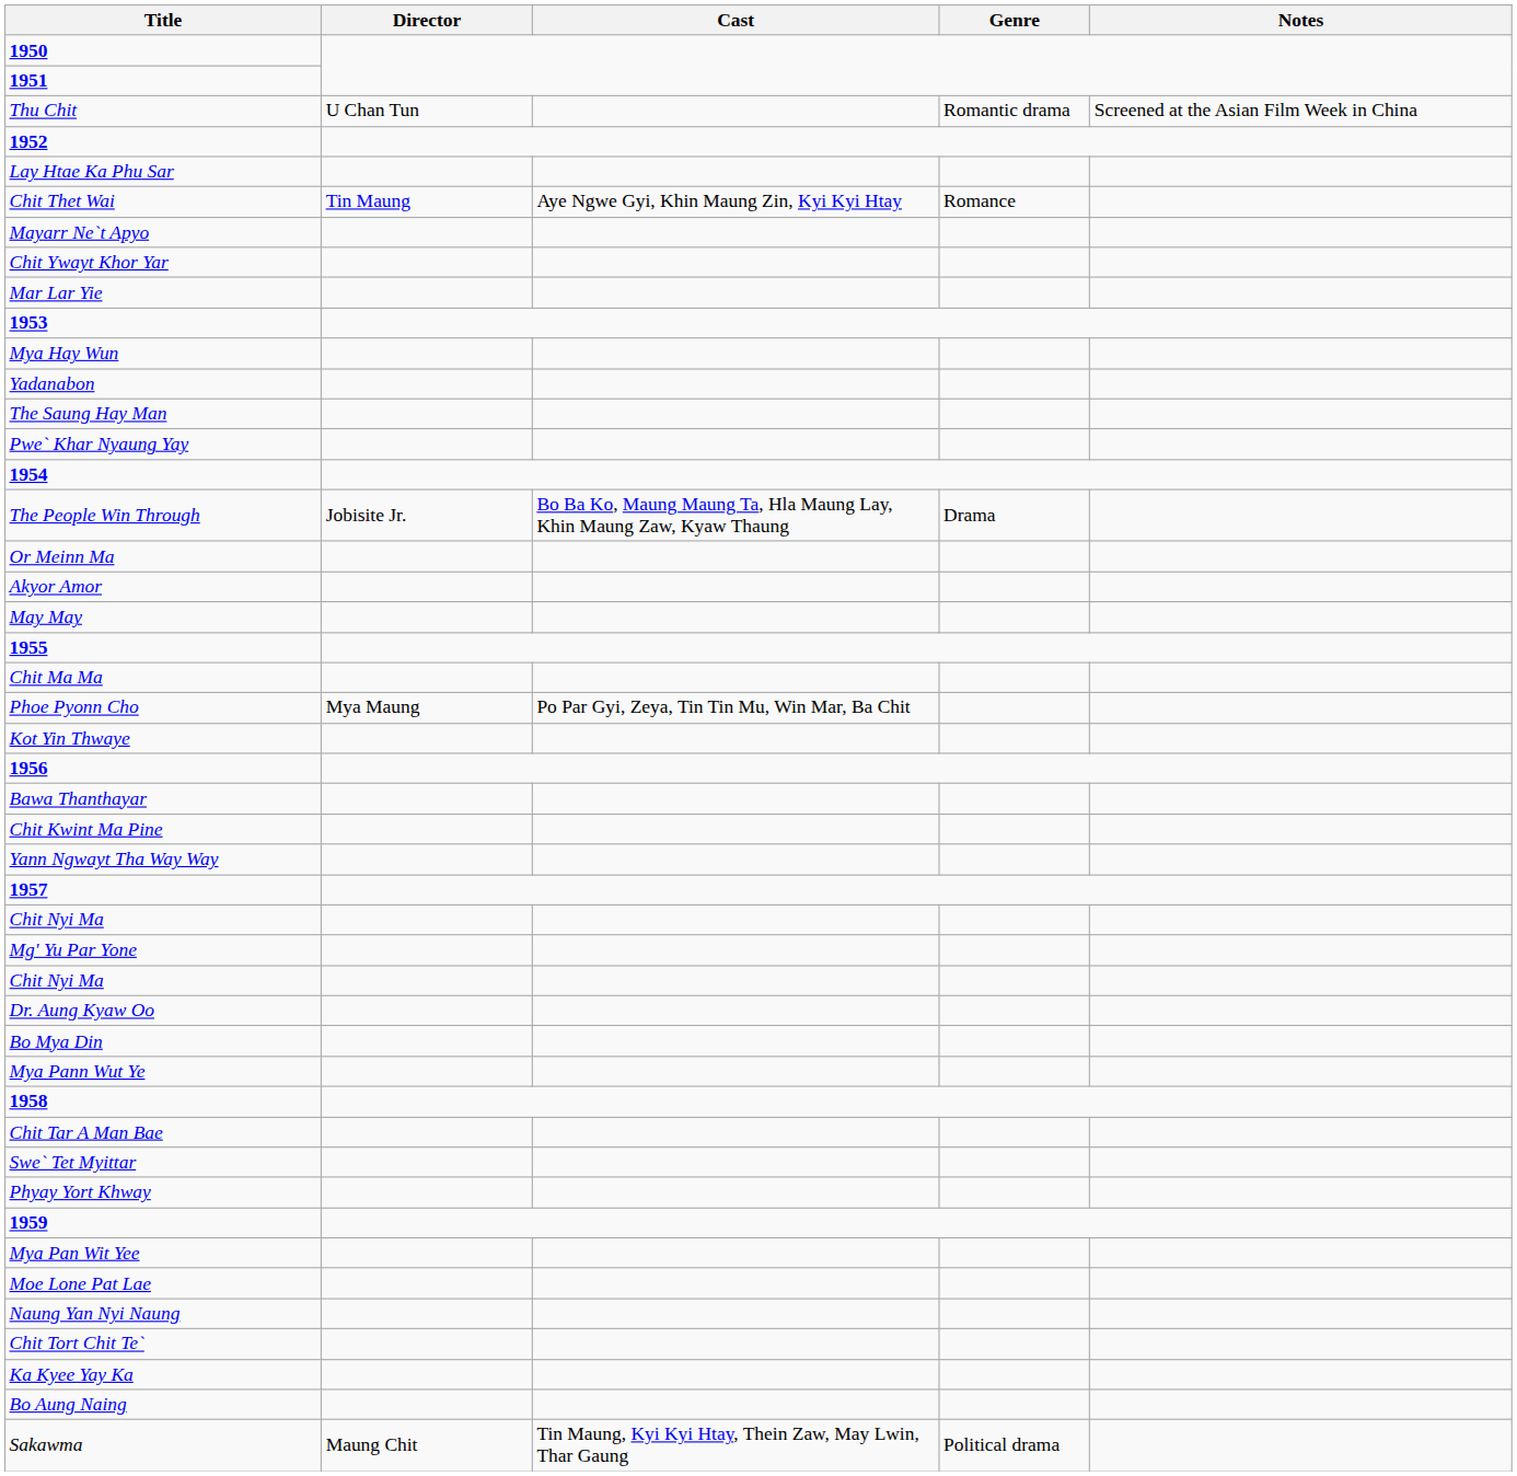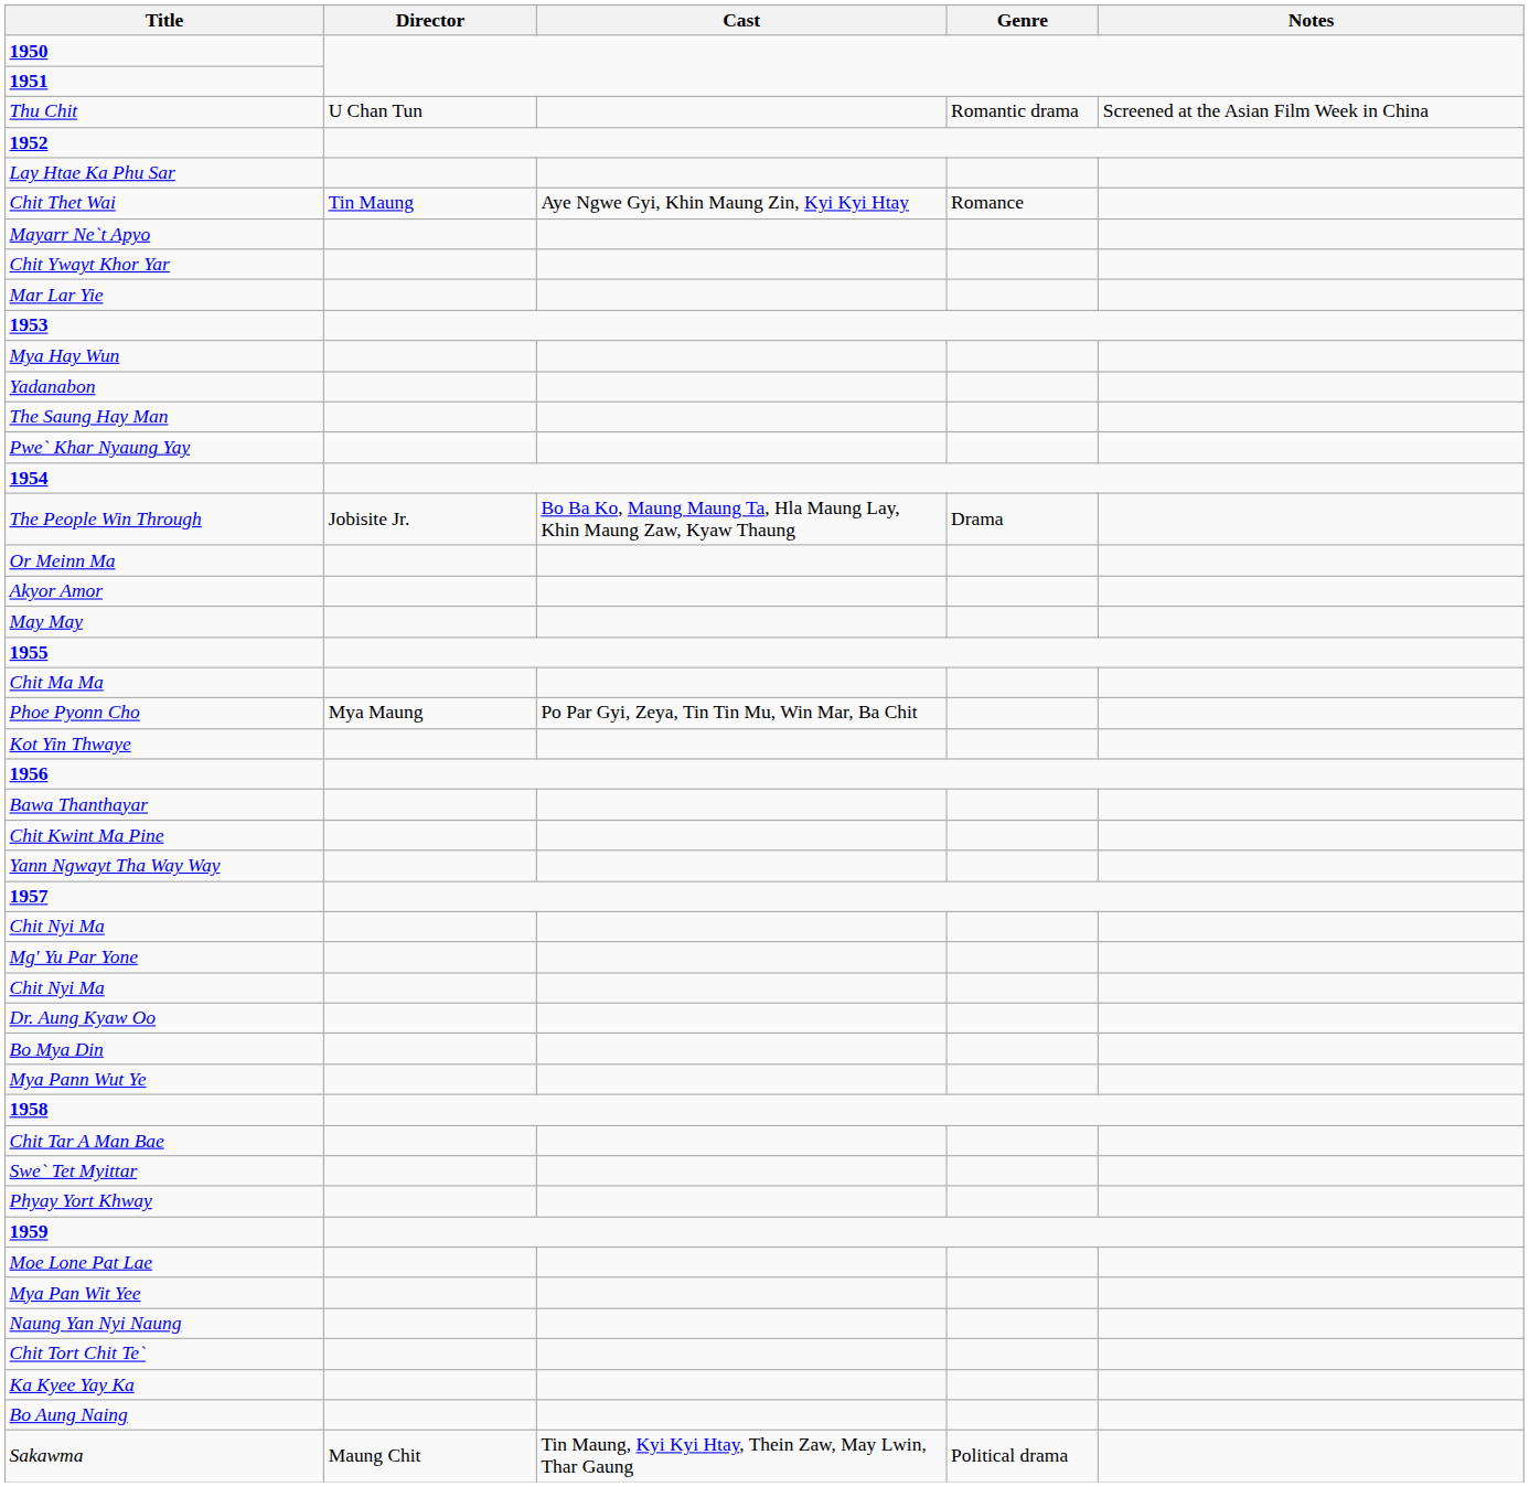 <table class="wikitable" style="width:100%;">
 <tr>
 <th style="width:21%;">Title</th>
 <th style="width:14%;">Director</th>
 <th style="width:27%;">Cast</th>
 <th style="width:10%;">Genre</th>
 <th style="width:28%;">Notes</th>
 </tr>
 <tr>
 <td><strong><a href='#'>1950</a></strong></td>
 </tr>
 <tr>
 <td><strong><a href='#'>1951</a></strong></td>
 </tr>
 <tr>
 <td><em><a href='#'>Thu Chit</a></em></td>
 <td>U Chan Tun</td>
 <td></td>
 <td>Romantic drama</td>
 <td>Screened at the Asian Film Week in China</td>
 </tr>
 <tr>
 <td><strong><a href='#'>1952</a></strong></td>
 </tr>
 <tr>
 <td><em><a href='#'>Lay Htae Ka Phu Sar</a></em></td>
 <td></td>
 <td></td>
 <td></td>
 <td></td>
 </tr>
 <tr>
 <td><em><a href='#'>Chit Thet Wai</a></em></td>
 <td><a href='#'>Tin Maung</a></td>
 <td>Aye Ngwe Gyi, Khin Maung Zin, <a href='#'>Kyi Kyi Htay</a></td>
 <td>Romance</td>
 <td></td>
 </tr>
 <tr>
 <td><em><a href='#'>Mayarr Ne`t Apyo</a></em></td>
 <td></td>
 <td></td>
 <td></td>
 <td></td>
 </tr>
 <tr>
 <td><em><a href='#'>Chit Ywayt Khor Yar</a></em></td>
 <td></td>
 <td></td>
 <td></td>
 <td></td>
 </tr>
 <tr>
 <td><em><a href='#'>Mar Lar Yie</a></em></td>
 <td></td>
 <td></td>
 <td></td>
 <td></td>
 </tr>
 <tr>
 <td><strong><a href='#'>1953</a></strong></td>
 </tr>
 <tr>
 <td><em><a href='#'>Mya Hay Wun</a></em></td>
 <td></td>
 <td></td>
 <td></td>
 <td></td>
 </tr>
 <tr>
 <td><em><a href='#'>Yadanabon</a></em></td>
 <td></td>
 <td></td>
 <td></td>
 <td></td>
 </tr>
 <tr>
 <td><em><a href='#'>The Saung Hay Man</a></em></td>
 <td></td>
 <td></td>
 <td></td>
 <td></td>
 </tr>
 <tr>
 <td><em><a href='#'>Pwe` Khar Nyaung Yay</a></em></td>
 <td></td>
 <td></td>
 <td></td>
 <td></td>
 </tr>
 <tr>
 <td><strong><a href='#'>1954</a></strong></td>
 </tr>
 <tr>
 <td><em><a href='#'>The People Win Through</a></em></td>
 <td>Jobisite Jr.</td>
 <td><a href='#'>Bo Ba Ko</a>, <a href='#'>Maung Maung Ta</a>, Hla Maung Lay, Khin Maung Zaw, Kyaw Thaung</td>
 <td>Drama</td>
 <td></td>
 </tr>
 <tr>
 <td><em><a href='#'>Or Meinn Ma</a></em></td>
 <td></td>
 <td></td>
 <td></td>
 <td></td>
 </tr>
 <tr>
 <td><em><a href='#'>Akyor Amor</a></em></td>
 <td></td>
 <td></td>
 <td></td>
 <td></td>
 </tr>
 <tr>
 <td><em><a href='#'>May May</a></em></td>
 <td></td>
 <td></td>
 <td></td>
 <td></td>
 </tr>
 <tr>
 <td><strong><a href='#'>1955</a></strong></td>
 </tr>
 <tr>
 <td><em><a href='#'>Chit Ma Ma</a></em></td>
 <td></td>
 <td></td>
 <td></td>
 <td></td>
 </tr>
 <tr>
 <td><em><a href='#'>Phoe Pyonn Cho</a></em></td>
 <td>Mya Maung</td>
 <td>Po Par Gyi, Zeya, Tin Tin Mu, Win Mar, Ba Chit</td>
 <td></td>
 <td></td>
 </tr>
 <tr>
 <td><em><a href='#'>Kot Yin Thwaye</a></em></td>
 <td></td>
 <td></td>
 <td></td>
 <td></td>
 </tr>
 <tr>
 <td><strong><a href='#'>1956</a></strong></td>
 </tr>
 <tr>
 <td><em><a href='#'>Bawa Thanthayar</a></em></td>
 <td></td>
 <td></td>
 <td></td>
 <td></td>
 </tr>
 <tr>
 <td><em><a href='#'>Chit Kwint Ma Pine</a></em></td>
 <td></td>
 <td></td>
 <td></td>
 <td></td>
 </tr>
 <tr>
 <td><em><a href='#'>Yann Ngwayt Tha Way Way</a></em></td>
 <td></td>
 <td></td>
 <td></td>
 <td></td>
 </tr>
 <tr>
 <td><strong><a href='#'>1957</a></strong></td>
 </tr>
 <tr>
 <td><em><a href='#'>Chit Nyi Ma</a></em></td>
 <td></td>
 <td></td>
 <td></td>
 <td></td>
 </tr>
 <tr>
 <td><em><a href='#'>Mg' Yu Par Yone</a></em></td>
 <td></td>
 <td></td>
 <td></td>
 <td></td>
 </tr>
 <tr>
 <td><em><a href='#'>Chit Nyi Ma</a></em></td>
 <td></td>
 <td></td>
 <td></td>
 <td></td>
 </tr>
 <tr>
 <td><em><a href='#'>Dr. Aung Kyaw Oo</a></em></td>
 <td></td>
 <td></td>
 <td></td>
 <td></td>
 </tr>
 <tr>
 <td><em><a href='#'>Bo Mya Din</a></em></td>
 <td></td>
 <td></td>
 <td></td>
 <td></td>
 </tr>
 <tr>
 <td><em><a href='#'>Mya Pann Wut Ye</a></em></td>
 <td></td>
 <td></td>
 <td></td>
 <td></td>
 </tr>
 <tr>
 <td><strong><a href='#'>1958</a></strong></td>
 </tr>
 <tr>
 <td><em><a href='#'>Chit Tar A Man Bae</a></em></td>
 <td></td>
 <td></td>
 <td></td>
 <td></td>
 </tr>
 <tr>
 <td><em><a href='#'>Swe` Tet Myittar</a></em></td>
 <td></td>
 <td></td>
 <td></td>
 <td></td>
 </tr>
 <tr>
 <td><em><a href='#'>Phyay Yort Khway</a></em></td>
 <td></td>
 <td></td>
 <td></td>
 <td></td>
 </tr>
 <tr>
 <td><strong><a href='#'>1959</a></strong></td>
 </tr>
 <tr>
-<td><em><a href='#'>Mya Pan Wit Yee</a></em></td>
+<td><em><a href='#'>Moe Lone Pat Lae</a></em></td>
 <td></td>
 <td></td>
 <td></td>
 <td></td>
 </tr>
 <tr>
-<td><em><a href='#'>Moe Lone Pat Lae</a></em></td>
+<td><em><a href='#'>Mya Pan Wit Yee</a></em></td>
 <td></td>
 <td></td>
 <td></td>
 <td></td>
 </tr>
 <tr>
 <td><em><a href='#'>Naung Yan Nyi Naung</a></em></td>
 <td></td>
 <td></td>
 <td></td>
 <td></td>
 </tr>
 <tr>
 <td><em><a href='#'>Chit Tort Chit Te`</a></em></td>
 <td></td>
 <td></td>
 <td></td>
 <td></td>
 </tr>
 <tr>
 <td><em><a href='#'>Ka Kyee Yay Ka</a></em></td>
 <td></td>
 <td></td>
 <td></td>
 <td></td>
 </tr>
 <tr>
 <td><em><a href='#'>Bo Aung Naing</a></em></td>
 <td></td>
 <td></td>
 <td></td>
 <td></td>
 </tr>
 <tr>
 <td><em>Sakawma</em></td>
 <td>Maung Chit</td>
 <td>Tin Maung, <a href='#'>Kyi Kyi Htay</a>, Thein Zaw, May Lwin, Thar Gaung</td>
 <td>Political drama</td>
 <td></td>
 </tr>
 </table>
